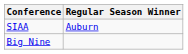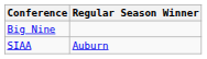 <table class="wikitable">
 <tr>
 <th>Conference</th>
 <th>Regular Season Winner</th>
 </tr>
 <tr>
+<td><a href='#'>Big Nine</a></td>
+<td></td>
+</tr>
+<tr>
 <td><a href='#'>SIAA</a></td>
 <td><a href='#'>Auburn</a></td>
 </tr>
-<tr>
-<td><a href='#'>Big Nine</a></td>
-<td></td>
-</tr>
 </table>
